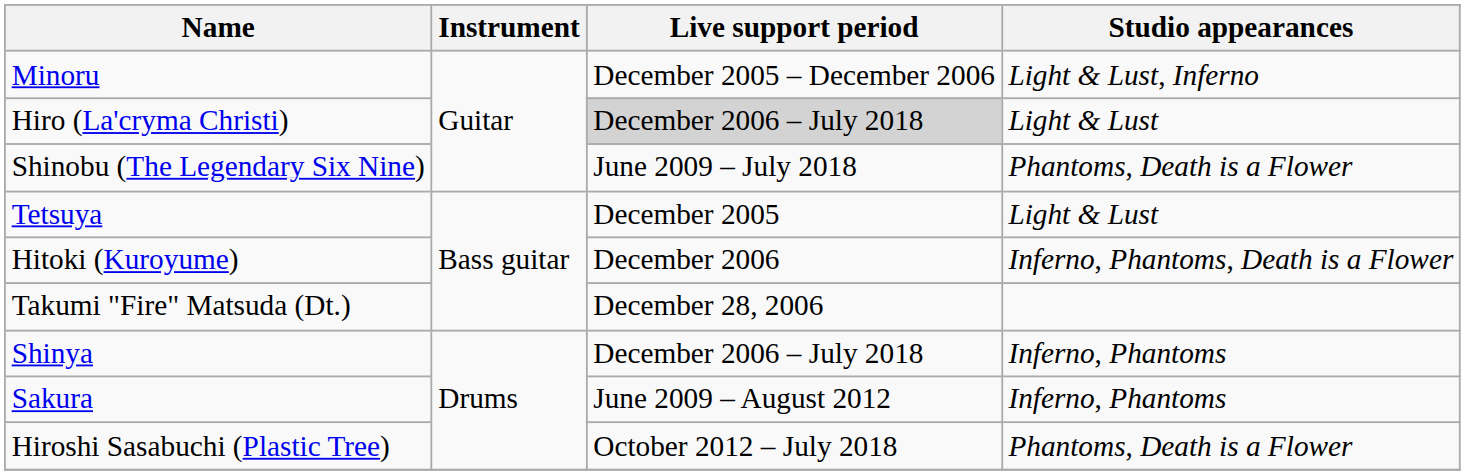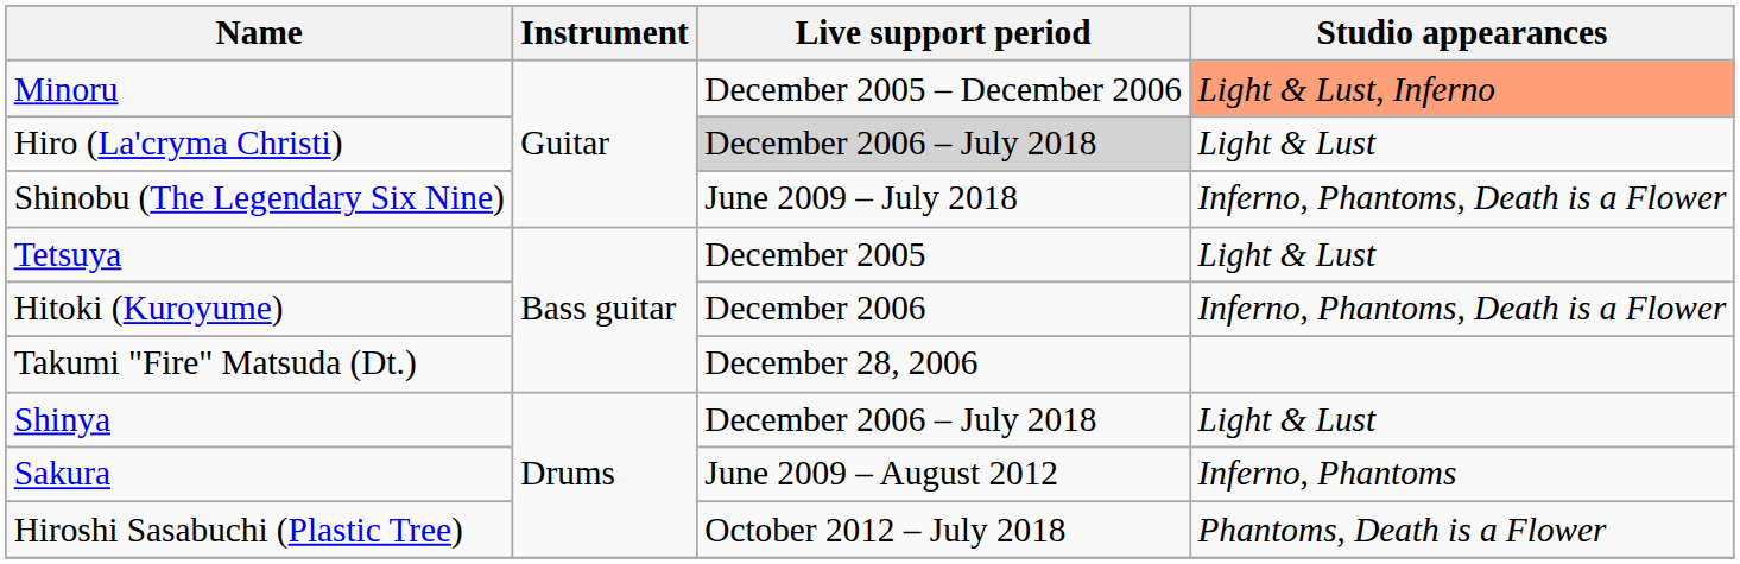 <table class="wikitable">
 <tr>
 <th>Name</th>
 <th>Instrument</th>
 <th>Live support period</th>
 <th>Studio appearances</th>
 </tr>
 <tr>
 <td><a href='#'>Minoru</a></td>
 <td rowspan="3">Guitar</td>
 <td>December 2005 – December 2006</td>
-<td><em>Light & Lust</em>, <em>Inferno</em></td>
+<td style="background: lightsalmon;"><em>Light & Lust</em>, <em>Inferno</em></td>
 </tr>
 <tr>
 <td>Hiro (<a href='#'>La'cryma Christi</a>)</td>
 <td style="background: lightgrey;">December 2006 – July 2018</td>
 <td><em>Light & Lust</em></td>
 </tr>
 <tr>
 <td>Shinobu (<a href='#'>The Legendary Six Nine</a>)</td>
 <td>June 2009 – July 2018</td>
-<td><em>Phantoms</em>, <em>Death is a Flower</em></td>
+<td><em>Inferno</em>, <em>Phantoms</em>, <em>Death is a Flower</em></td>
 </tr>
 <tr>
 <td><a href='#'>Tetsuya</a></td>
 <td rowspan="3">Bass guitar</td>
 <td>December 2005</td>
 <td><em>Light & Lust</em></td>
 </tr>
 <tr>
 <td>Hitoki (<a href='#'>Kuroyume</a>)</td>
 <td>December 2006</td>
 <td><em>Inferno</em>, <em>Phantoms</em>, <em>Death is a Flower</em></td>
 </tr>
 <tr>
 <td>Takumi "Fire" Matsuda (Dt.)</td>
 <td>December 28, 2006</td>
 <td></td>
 </tr>
 <tr>
 <td><a href='#'>Shinya</a></td>
 <td rowspan="3">Drums</td>
 <td>December 2006 – July 2018</td>
-<td><em>Inferno</em>, <em>Phantoms</em></td>
+<td><em>Light & Lust</em></td>
 </tr>
 <tr>
 <td><a href='#'>Sakura</a></td>
 <td>June 2009 – August 2012</td>
 <td><em>Inferno</em>, <em>Phantoms</em></td>
 </tr>
 <tr>
 <td>Hiroshi Sasabuchi (<a href='#'>Plastic Tree</a>)</td>
 <td>October 2012 – July 2018</td>
 <td><em>Phantoms</em>, <em>Death is a Flower</em></td>
 </tr>
 <tr>
 </tr>
 </table>
